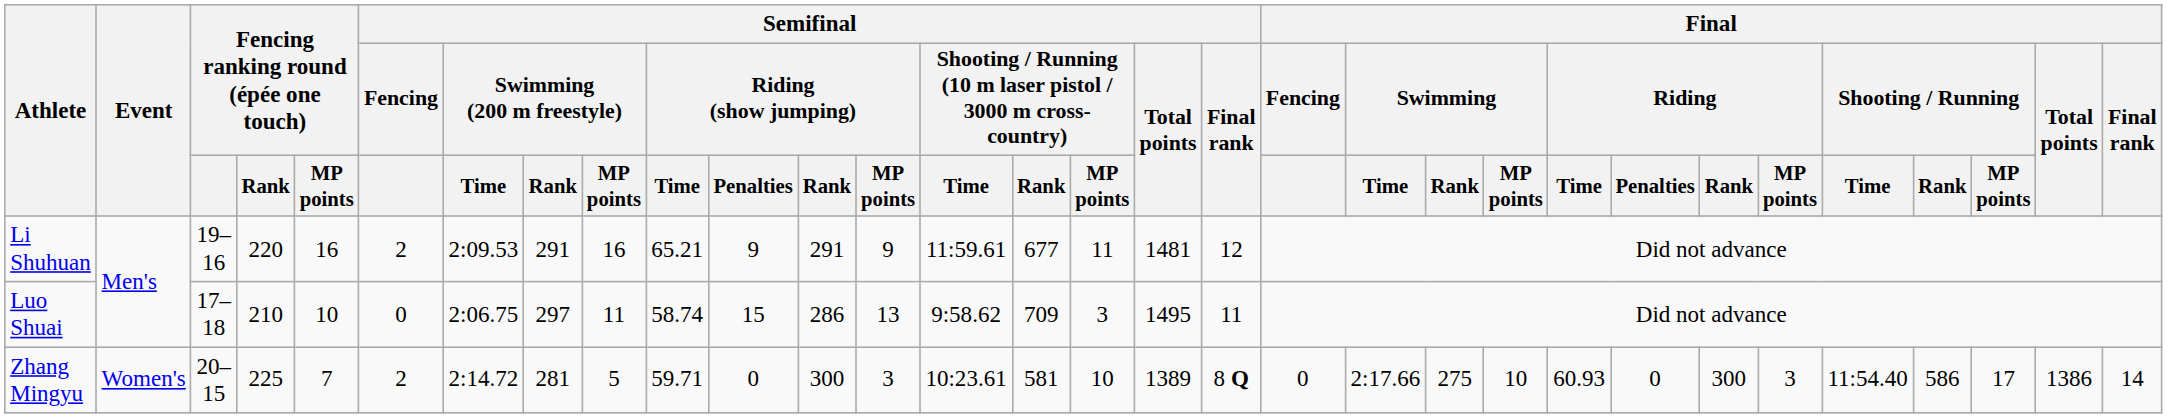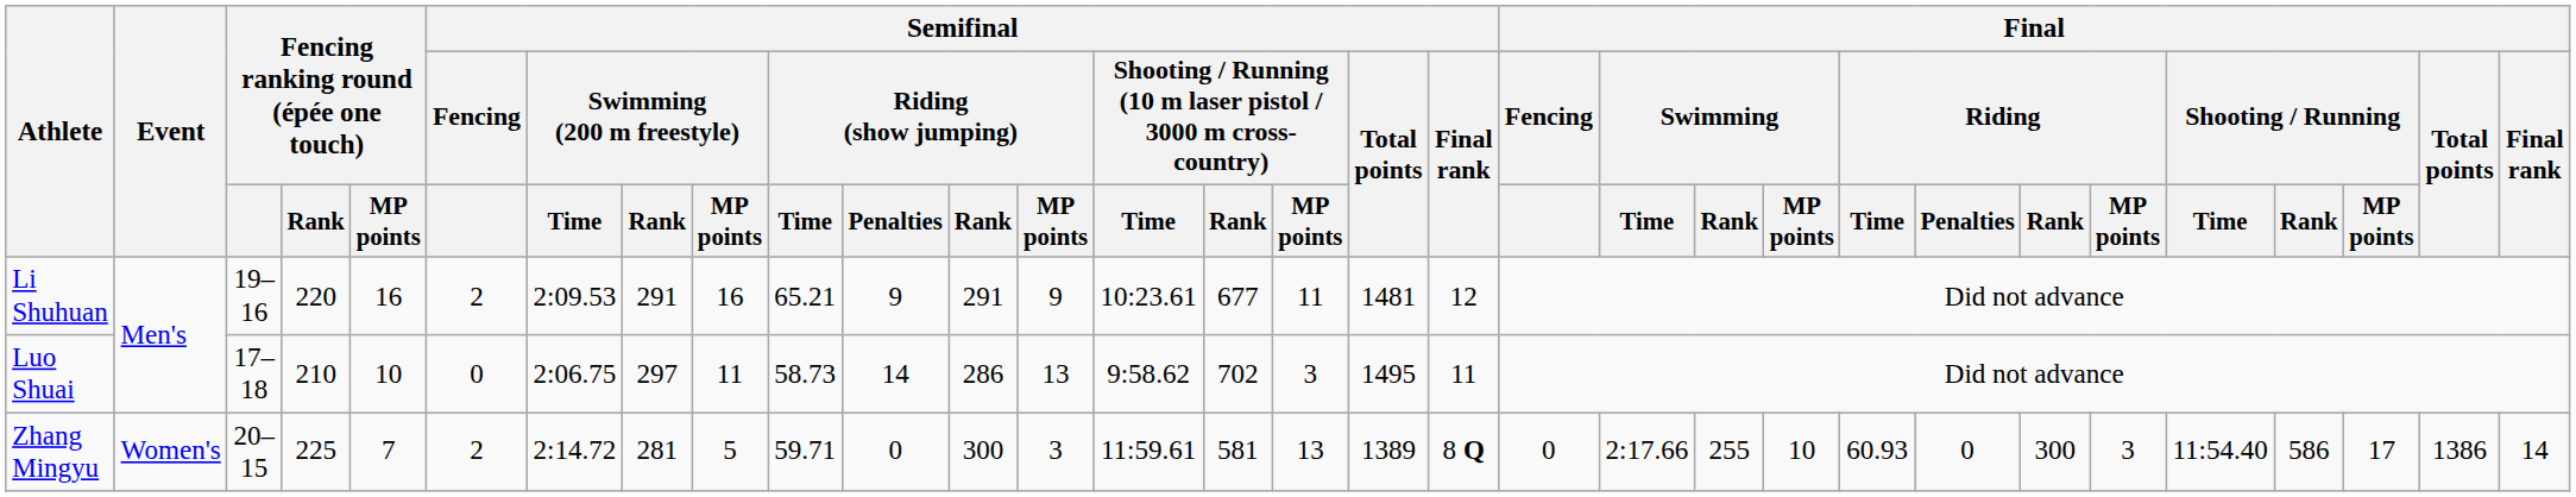 <table class=wikitable style=font-size:90%;text-align:center>
 <tr>
 <th rowspan=3>Athlete</th>
 <th rowspan=3>Event</th>
 <th colspan=3 rowspan=2>Fencing ranking round<br><span>(épée one touch)</span></th>
 <th colspan=13>Semifinal</th>
 <th colspan=13>Final</th>
 </tr>
 <tr style=font-size:95%>
 <th>Fencing</th>
 <th colspan=3>Swimming<br><span>(200 m freestyle)</span></th>
 <th colspan=4>Riding<br><span>(show jumping)</span></th>
 <th colspan=3>Shooting / Running<br><span>(10 m laser pistol / 3000 m cross-country)</span></th>
 <th rowspan=2>Total points</th>
 <th rowspan=2>Final rank</th>
 <th>Fencing</th>
 <th colspan=3>Swimming</th>
 <th colspan=4>Riding</th>
 <th colspan=3>Shooting / Running</th>
 <th rowspan=2>Total points</th>
 <th rowspan=2>Final rank</th>
 </tr>
 <tr style=font-size:90%>
 <th></th>
 <th>Rank</th>
 <th>MP points</th>
 <th></th>
 <th>Time</th>
 <th>Rank</th>
 <th>MP points</th>
 <th>Time</th>
 <th>Penalties</th>
 <th>Rank</th>
 <th>MP points</th>
 <th>Time</th>
 <th>Rank</th>
 <th>MP points</th>
 <th></th>
 <th>Time</th>
 <th>Rank</th>
 <th>MP points</th>
 <th>Time</th>
 <th>Penalties</th>
 <th>Rank</th>
 <th>MP points</th>
 <th>Time</th>
 <th>Rank</th>
 <th>MP points</th>
 </tr>
 <tr align=center>
 <td align=left><a href='#'>Li Shuhuan</a></td>
 <td align=left rowspan=2><a href='#'>Men's</a></td>
 <td>19–16</td>
 <td>220</td>
 <td>16</td>
 <td>2</td>
 <td>2:09.53</td>
 <td>291</td>
 <td>16</td>
 <td>65.21</td>
 <td>9</td>
 <td>291</td>
 <td>9</td>
-<td>11:59.61</td>
+<td>10:23.61</td>
 <td>677</td>
 <td>11</td>
 <td>1481</td>
 <td>12</td>
 <td colspan=13>Did not advance</td>
 </tr>
 <tr align=center>
 <td align=left><a href='#'>Luo Shuai</a></td>
 <td>17–18</td>
 <td>210</td>
 <td>10</td>
 <td>0</td>
 <td>2:06.75</td>
 <td>297</td>
 <td>11</td>
-<td>58.74</td>
-<td>15</td>
+<td>58.73</td>
+<td>14</td>
 <td>286</td>
 <td>13</td>
 <td>9:58.62</td>
-<td>709</td>
+<td>702</td>
 <td>3</td>
 <td>1495</td>
 <td>11</td>
 <td colspan=13>Did not advance</td>
 </tr>
 <tr align=center>
 <td align=left><a href='#'>Zhang Mingyu</a></td>
 <td align=left><a href='#'>Women's</a></td>
 <td>20–15</td>
 <td>225</td>
 <td>7</td>
 <td>2</td>
 <td>2:14.72</td>
 <td>281</td>
 <td>5</td>
 <td>59.71</td>
 <td>0</td>
 <td>300</td>
 <td>3</td>
-<td>10:23.61</td>
+<td>11:59.61</td>
 <td>581</td>
-<td>10</td>
+<td>13</td>
 <td>1389</td>
 <td>8 <strong>Q</strong></td>
 <td>0</td>
 <td>2:17.66</td>
-<td>275</td>
+<td>255</td>
 <td>10</td>
 <td>60.93</td>
 <td>0</td>
 <td>300</td>
 <td>3</td>
 <td>11:54.40</td>
 <td>586</td>
 <td>17</td>
 <td>1386</td>
 <td>14</td>
 </tr>
 </table>
